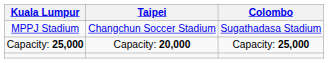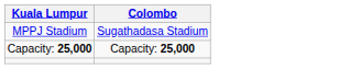 <table class="wikitable" style="text-align:center">
 <tr>
 <th><a href='#'>Kuala Lumpur</a></th>
-<th><a href='#'>Taipei</a></th>
 <th><a href='#'>Colombo</a></th>
 </tr>
 <tr>
 <td><a href='#'>MPPJ Stadium</a></td>
-<td><a href='#'>Changchun Soccer Stadium</a></td>
 <td><a href='#'>Sugathadasa Stadium</a></td>
 </tr>
 <tr>
 <td>Capacity: <strong>25,000</strong></td>
-<td>Capacity: <strong>20,000</strong></td>
 <td>Capacity: <strong>25,000</strong></td>
 </tr>
 <tr>
 <td></td>
 <td></td>
-<td></td>
 </tr>
 </table>
